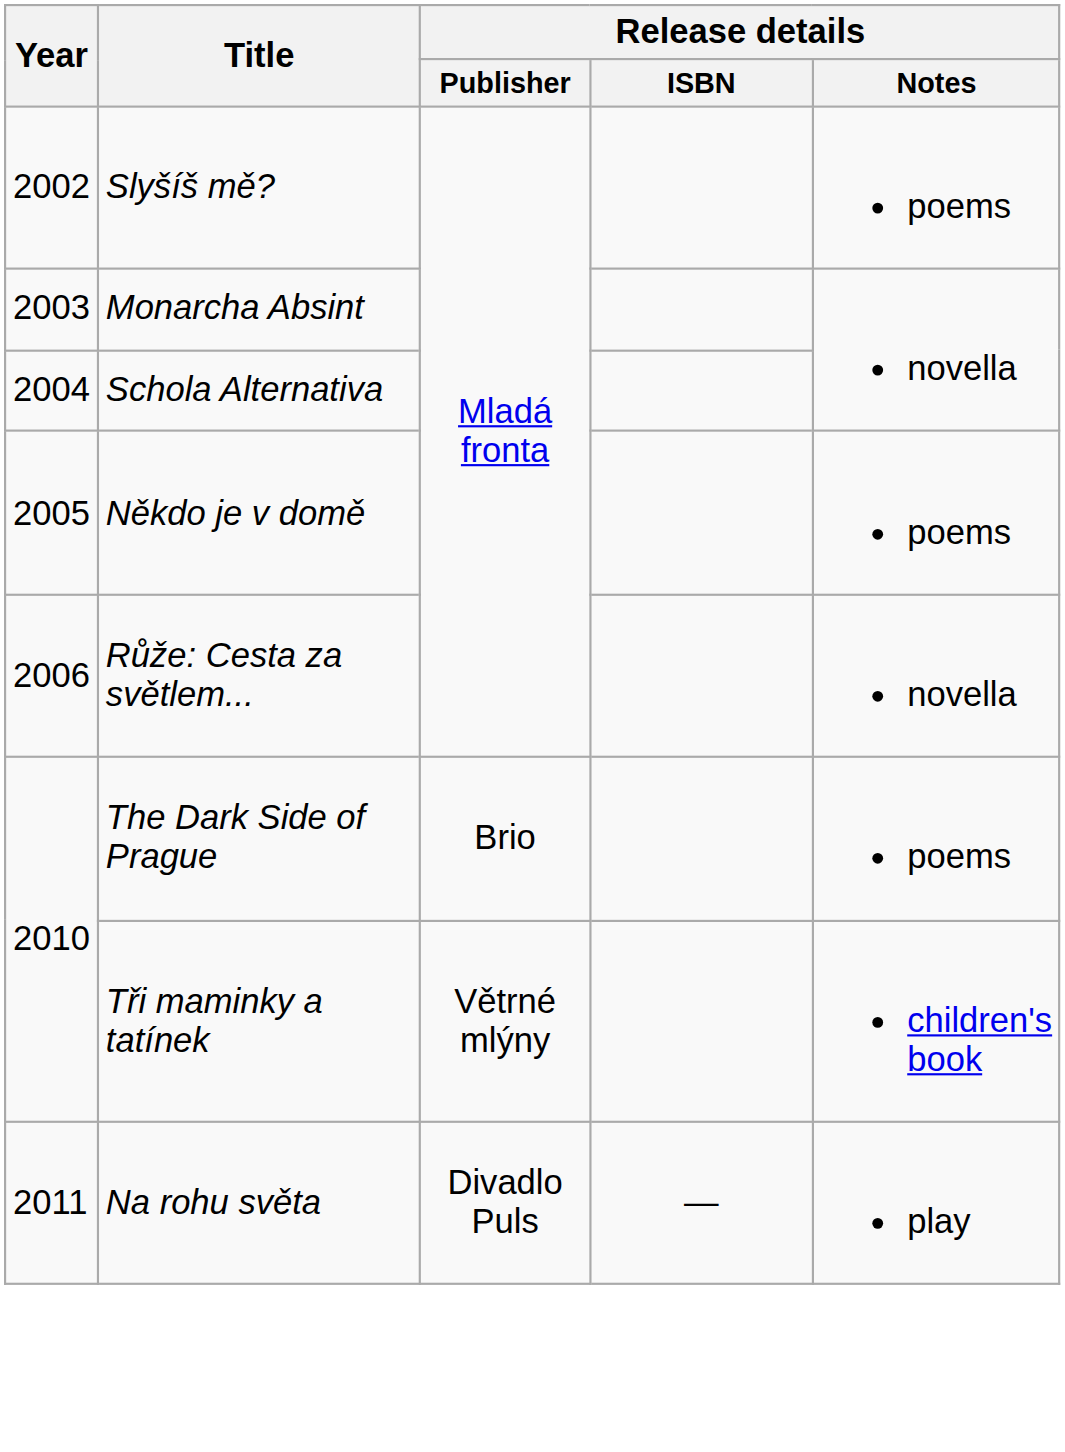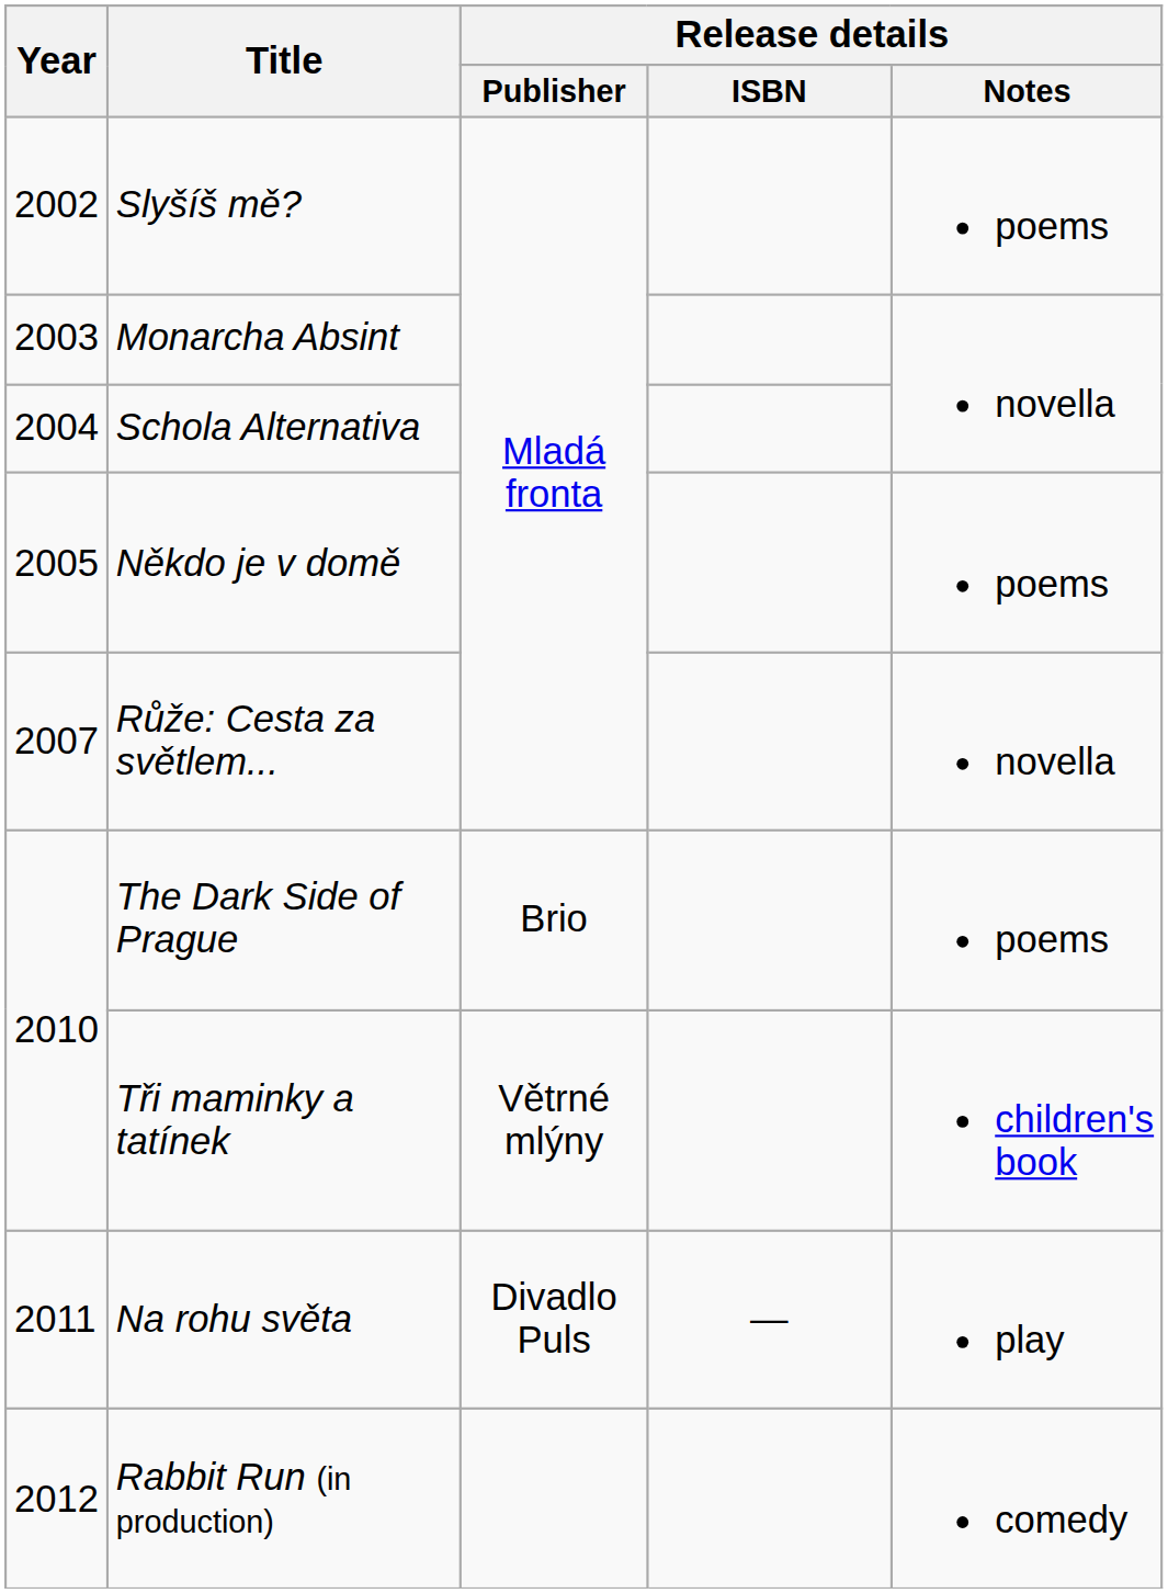 <table class="wikitable">
 <tr>
 <th rowspan="2" width="1">Year</th>
 <th rowspan="2" width="142">Title</th>
 <th colspan="3" width="226">Release details</th>
 </tr>
 <tr style="font-size:smaller;">
 <th width="72">Publisher</th>
 <th width="97">ISBN</th>
 <th width="57">Notes</th>
 </tr>
 <tr>
 <td>2002</td>
 <td><em>Slyšíš mě?</em></td>
 <td rowspan="5" align="center"><a href='#'>Mladá fronta</a></td>
 <td></td>
 <td><br><ul><li>poems</li></ul></td>
 </tr>
 <tr>
 <td>2003</td>
 <td><em>Monarcha Absint</em></td>
 <td align="center"></td>
 <td rowspan="2"><br><ul><li>novella</li></ul></td>
 </tr>
 <tr>
 <td>2004</td>
 <td><em>Schola Alternativa</em></td>
 <td align="center"></td>
 </tr>
 <tr>
 <td>2005</td>
 <td><em>Někdo je v domě</em></td>
 <td align="center"></td>
 <td><br><ul><li>poems</li></ul></td>
 </tr>
 <tr>
-<td>2006</td>
+<td>2007</td>
 <td><em>Růže: Cesta za světlem...</em></td>
 <td align="center"></td>
 <td><br><ul><li>novella</li></ul></td>
 </tr>
 <tr>
 <td rowspan="2">2010</td>
 <td><em>The Dark Side of Prague</em></td>
 <td align="center">Brio</td>
 <td align="center"></td>
 <td><br><ul><li>poems</li></ul></td>
 </tr>
 <tr>
 <td><em>Tři maminky a tatínek</em></td>
 <td align="center">Větrné mlýny</td>
 <td align="center"></td>
 <td><br><ul><li><a href='#'>children's book</a></li></ul></td>
 </tr>
 <tr>
 <td>2011</td>
 <td><em>Na rohu světa</em></td>
 <td align="center">Divadlo Puls</td>
 <td align="center">—</td>
 <td><br><ul><li>play</li></ul></td>
 </tr>
+<tr>
+<td>2012</td>
+<td><em>Rabbit Run</em> <small>(in production)</small></td>
+<td></td>
+<td></td>
+<td><br><ul><li>comedy</li></ul></td>
+</tr>
 </table>
